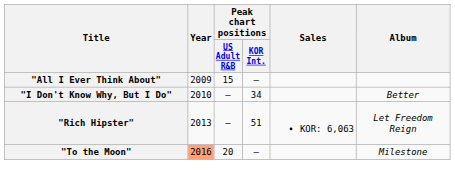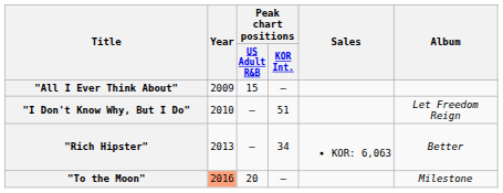 <table class="wikitable plainrowheaders" style="text-align: center;" border="1">
 <tr>
 <th scope="col" rowspan="2" style="width:20em;">Title</th>
 <th scope="col" rowspan="2">Year</th>
 <th scope="col" colspan="2">Peak chart positions</th>
 <th rowspan="2">Sales</th>
 <th scope="col" rowspan="2" style="width:10em;">Album</th>
 </tr>
 <tr>
 <th scope="col" style="width:2.5em;font-size:90%;"><a href='#'>US<br>Adult<br>R&B</a><br></th>
 <th scope="col" style="width:3em;font-size:90%;"><a href='#'>KOR Int.</a><br></th>
 </tr>
 <tr>
 <th scope="row">"All I Ever Think About"</th>
 <td>2009</td>
 <td>15</td>
 <td>—</td>
 <td></td>
 </tr>
 <tr>
 <th scope="row">"I Don't Know Why, But I Do"</th>
 <td>2010</td>
 <td>—</td>
-<td>34</td>
+<td>51</td>
 <td></td>
-<td><em>Better</em></td>
+<td><em>Let Freedom Reign</em></td>
 </tr>
 <tr>
 <th scope="row">"Rich Hipster"</th>
 <td>2013</td>
 <td>—</td>
-<td>51</td>
+<td>34</td>
 <td><br><ul><li>KOR: 6,063</li></ul></td>
-<td><em>Let Freedom Reign</em></td>
+<td><em>Better</em></td>
 </tr>
 <tr>
 <th scope="row">"To the Moon"</th>
 <td style="background: lightsalmon;">2016</td>
 <td>20</td>
 <td>—</td>
 <td></td>
 <td><em>Milestone</em></td>
 </tr>
 </table>
